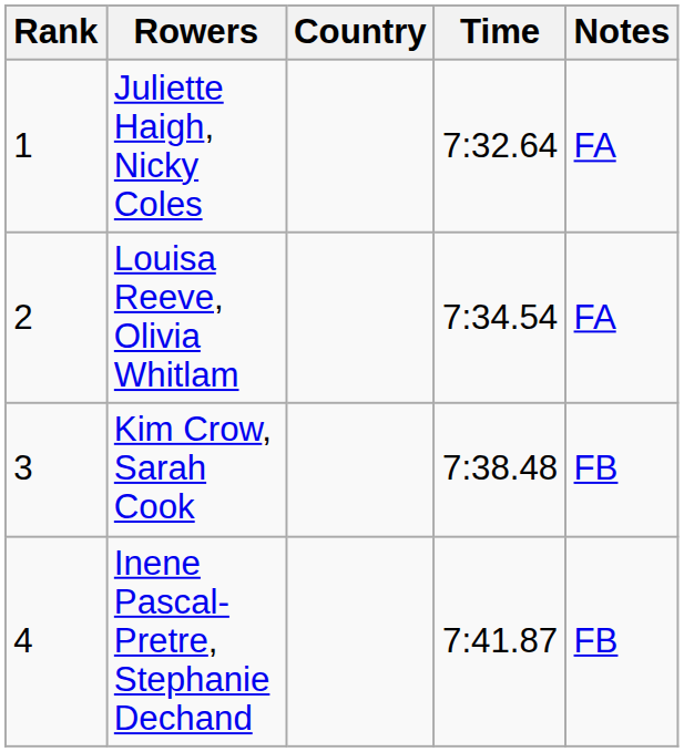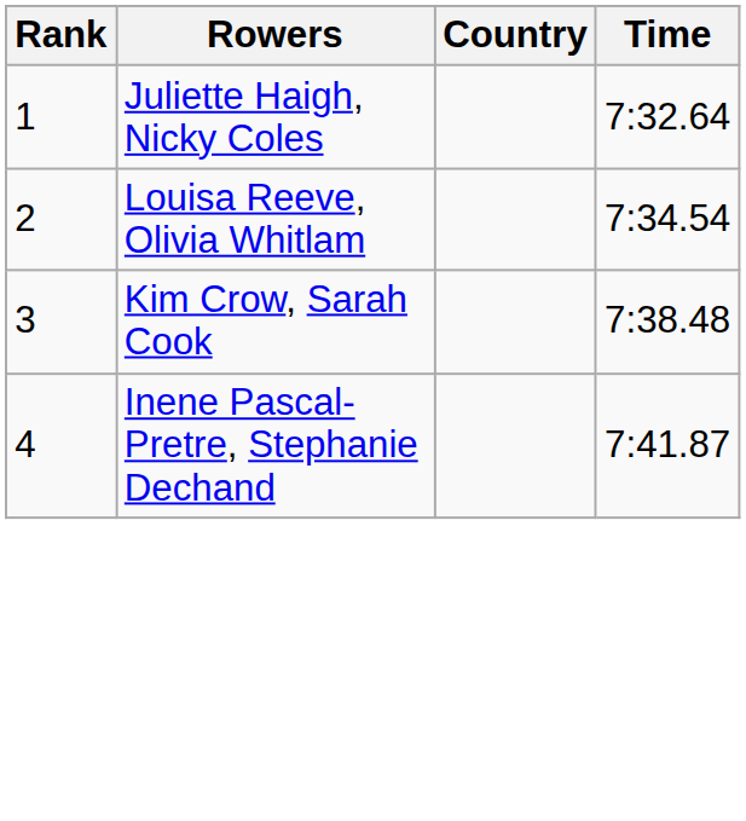 <table class="wikitable sortable" width=50%>
 <tr>
 <th>Rank</th>
 <th>Rowers</th>
 <th>Country</th>
 <th>Time</th>
-<th>Notes</th>
 </tr>
 <tr>
 <td>1</td>
 <td><a href='#'>Juliette Haigh</a>, <a href='#'>Nicky Coles</a></td>
 <td></td>
 <td>7:32.64</td>
-<td><a href='#'>FA</a></td>
 </tr>
 <tr>
 <td>2</td>
 <td><a href='#'>Louisa Reeve</a>, <a href='#'>Olivia Whitlam</a></td>
 <td></td>
 <td>7:34.54</td>
-<td><a href='#'>FA</a></td>
 </tr>
 <tr>
 <td>3</td>
 <td><a href='#'>Kim Crow</a>, <a href='#'>Sarah Cook</a></td>
 <td></td>
 <td>7:38.48</td>
-<td><a href='#'>FB</a></td>
 </tr>
 <tr>
 <td>4</td>
 <td><a href='#'>Inene Pascal-Pretre</a>, <a href='#'>Stephanie Dechand</a></td>
 <td></td>
 <td>7:41.87</td>
-<td><a href='#'>FB</a></td>
 </tr>
 </table>
